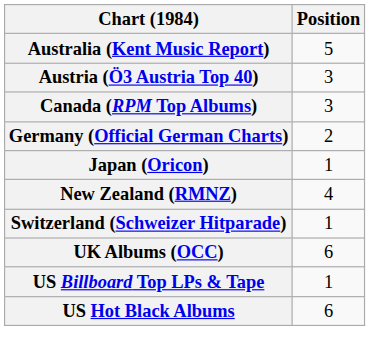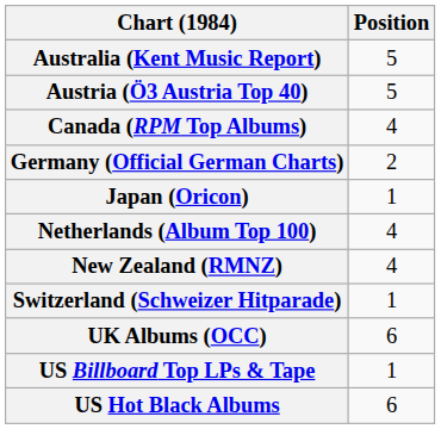 <table class="wikitable sortable plainrowheaders" style="text-align:center">
 <tr>
 <th>Chart (1984)</th>
 <th>Position</th>
 </tr>
 <tr>
 <th scope="row">Australia (<a href='#'>Kent Music Report</a>)</th>
 <td>5</td>
 </tr>
 <tr>
 <th scope="row">Austria (<a href='#'>Ö3 Austria Top 40</a>)</th>
-<td>3</td>
+<td>5</td>
 </tr>
 <tr>
 <th scope="row">Canada (<a href='#'><em>RPM</em> Top Albums</a>)</th>
-<td>3</td>
+<td>4</td>
 </tr>
 <tr>
 <th scope="row">Germany (<a href='#'>Official German Charts</a>)</th>
 <td>2</td>
 </tr>
 <tr>
 <th scope="row">Japan (<a href='#'>Oricon</a>)</th>
 <td>1</td>
+</tr>
+<tr>
+<th scope="row">Netherlands (<a href='#'>Album Top 100</a>)</th>
+<td>4</td>
 </tr>
 <tr>
 <th scope="row">New Zealand (<a href='#'>RMNZ</a>)</th>
 <td>4</td>
 </tr>
 <tr>
 <th scope="row">Switzerland (<a href='#'>Schweizer Hitparade</a>)</th>
 <td>1</td>
 </tr>
 <tr>
 <th scope="row">UK Albums (<a href='#'>OCC</a>)</th>
 <td>6</td>
 </tr>
 <tr>
 <th scope="row">US <a href='#'><em>Billboard</em> Top LPs & Tape</a></th>
 <td>1</td>
 </tr>
 <tr>
 <th scope="row">US <a href='#'>Hot Black Albums</a></th>
 <td>6</td>
 </tr>
 </table>
